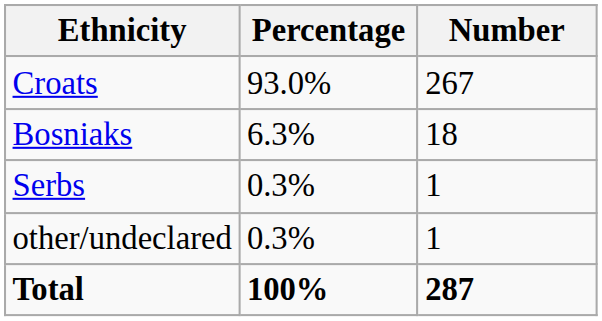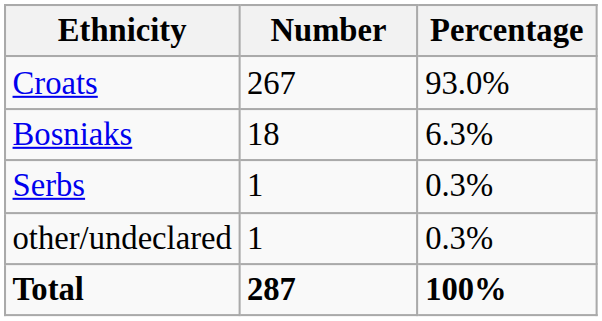 <table class="wikitable">
 <tr>
 <th width="100px">Ethnicity</th>
+<th width="80px">Number</th>
 <th width="80px">Percentage</th>
-<th width="80px">Number</th>
 </tr>
 <tr>
 <td><a href='#'>Croats</a></td>
+<td>267</td>
 <td>93.0%</td>
-<td>267</td>
 </tr>
 <tr>
 <td><a href='#'>Bosniaks</a></td>
+<td>18</td>
 <td>6.3%</td>
-<td>18</td>
 </tr>
 <tr>
 <td><a href='#'>Serbs</a></td>
+<td>1</td>
 <td>0.3%</td>
-<td>1</td>
 </tr>
 <tr>
 <td>other/undeclared</td>
+<td>1</td>
 <td>0.3%</td>
-<td>1</td>
 </tr>
 <tr>
 <td><strong>Total</strong></td>
+<td><strong>287</strong></td>
 <td><strong>100%</strong></td>
-<td><strong>287</strong></td>
 </tr>
 </table>
